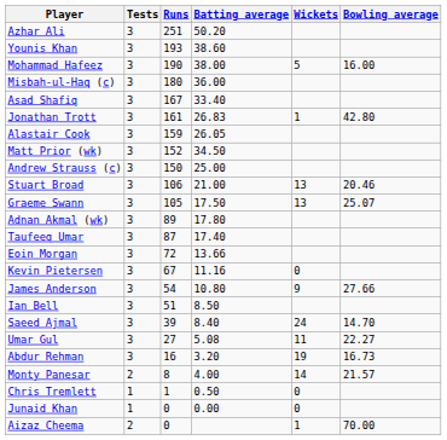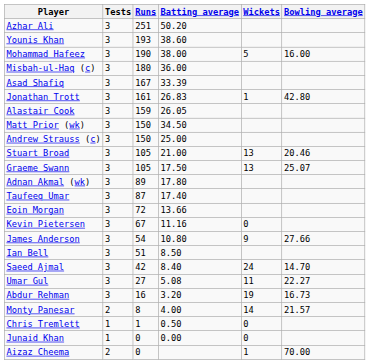 <table class="wikitable sortable">
 <tr>
 <th>Player</th>
 <th>Tests</th>
 <th><a href='#'>Runs</a></th>
 <th><a href='#'>Batting average</a></th>
 <th><a href='#'>Wickets</a></th>
 <th><a href='#'>Bowling average</a></th>
 </tr>
 <tr>
 <td> <a href='#'>Azhar Ali</a></td>
 <td>3</td>
 <td>251</td>
 <td>50.20</td>
 <td></td>
 <td></td>
 </tr>
 <tr>
 <td> <a href='#'>Younis Khan</a></td>
 <td>3</td>
 <td>193</td>
 <td>38.60</td>
 <td></td>
 <td></td>
 </tr>
 <tr>
 <td> <a href='#'>Mohammad Hafeez</a></td>
 <td>3</td>
 <td>190</td>
 <td>38.00</td>
 <td>5</td>
 <td>16.00</td>
 </tr>
 <tr>
 <td> <a href='#'>Misbah-ul-Haq</a> (<a href='#'>c</a>)</td>
 <td>3</td>
 <td>180</td>
 <td>36.00</td>
 <td></td>
 <td></td>
 </tr>
 <tr>
 <td> <a href='#'>Asad Shafiq</a></td>
 <td>3</td>
 <td>167</td>
-<td>33.40</td>
+<td>33.39</td>
 <td></td>
 <td></td>
 </tr>
 <tr>
 <td> <a href='#'>Jonathan Trott</a></td>
 <td>3</td>
 <td>161</td>
 <td>26.83</td>
 <td>1</td>
 <td>42.80</td>
 </tr>
 <tr>
 <td> <a href='#'>Alastair Cook</a></td>
 <td>3</td>
 <td>159</td>
 <td>26.05</td>
 <td></td>
 <td></td>
 </tr>
 <tr>
 <td> <a href='#'>Matt Prior</a> (<a href='#'>wk</a>)</td>
 <td>3</td>
-<td>152</td>
+<td>150</td>
 <td>34.50</td>
 <td></td>
 <td></td>
 </tr>
 <tr>
 <td> <a href='#'>Andrew Strauss</a> (<a href='#'>c</a>)</td>
 <td>3</td>
 <td>150</td>
 <td>25.00</td>
 <td></td>
 <td></td>
 </tr>
 <tr>
 <td> <a href='#'>Stuart Broad</a></td>
 <td>3</td>
-<td>106</td>
+<td>105</td>
 <td>21.00</td>
 <td>13</td>
 <td>20.46</td>
 </tr>
 <tr>
 <td> <a href='#'>Graeme Swann</a></td>
 <td>3</td>
 <td>105</td>
 <td>17.50</td>
 <td>13</td>
 <td>25.07</td>
 </tr>
 <tr>
 <td> <a href='#'>Adnan Akmal</a> (<a href='#'>wk</a>)</td>
 <td>3</td>
 <td>89</td>
 <td>17.80</td>
 <td></td>
 <td></td>
 </tr>
 <tr>
 <td> <a href='#'>Taufeeq Umar</a></td>
 <td>3</td>
 <td>87</td>
 <td>17.40</td>
 <td></td>
 <td></td>
 </tr>
 <tr>
 <td> <a href='#'>Eoin Morgan</a></td>
 <td>3</td>
 <td>72</td>
 <td>13.66</td>
 <td></td>
 <td></td>
 </tr>
 <tr>
 <td> <a href='#'>Kevin Pietersen</a></td>
 <td>3</td>
 <td>67</td>
 <td>11.16</td>
 <td>0</td>
 <td></td>
 </tr>
 <tr>
 <td> <a href='#'>James Anderson</a></td>
 <td>3</td>
 <td>54</td>
 <td>10.80</td>
 <td>9</td>
 <td>27.66</td>
 </tr>
 <tr>
 <td> <a href='#'>Ian Bell</a></td>
 <td>3</td>
 <td>51</td>
 <td>8.50</td>
 <td></td>
 <td></td>
 </tr>
 <tr>
 <td> <a href='#'>Saeed Ajmal</a></td>
 <td>3</td>
-<td>39</td>
+<td>42</td>
 <td>8.40</td>
 <td>24</td>
 <td>14.70</td>
 </tr>
 <tr>
 <td> <a href='#'>Umar Gul</a></td>
 <td>3</td>
 <td>27</td>
 <td>5.08</td>
 <td>11</td>
 <td>22.27</td>
 </tr>
 <tr>
 <td> <a href='#'>Abdur Rehman</a></td>
 <td>3</td>
 <td>16</td>
 <td>3.20</td>
 <td>19</td>
 <td>16.73</td>
 </tr>
 <tr>
 <td> <a href='#'>Monty Panesar</a></td>
 <td>2</td>
 <td>8</td>
 <td>4.00</td>
 <td>14</td>
 <td>21.57</td>
 </tr>
 <tr>
 <td> <a href='#'>Chris Tremlett</a></td>
 <td>1</td>
 <td>1</td>
 <td>0.50</td>
 <td>0</td>
 <td></td>
 </tr>
 <tr>
 <td> <a href='#'>Junaid Khan</a></td>
 <td>1</td>
 <td>0</td>
 <td>0.00</td>
 <td>0</td>
 <td></td>
 </tr>
 <tr>
 <td> <a href='#'>Aizaz Cheema</a></td>
 <td>2</td>
 <td>0</td>
 <td></td>
 <td>1</td>
 <td>70.00</td>
 </tr>
 </table>
